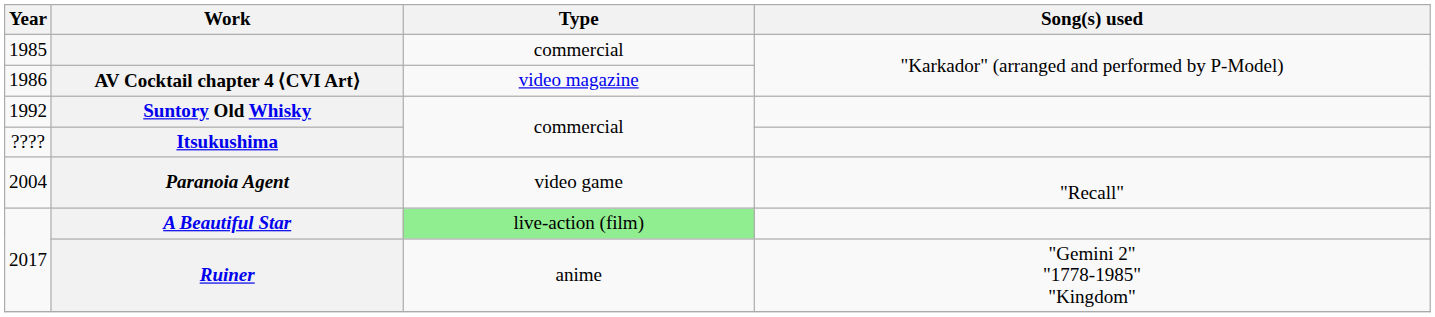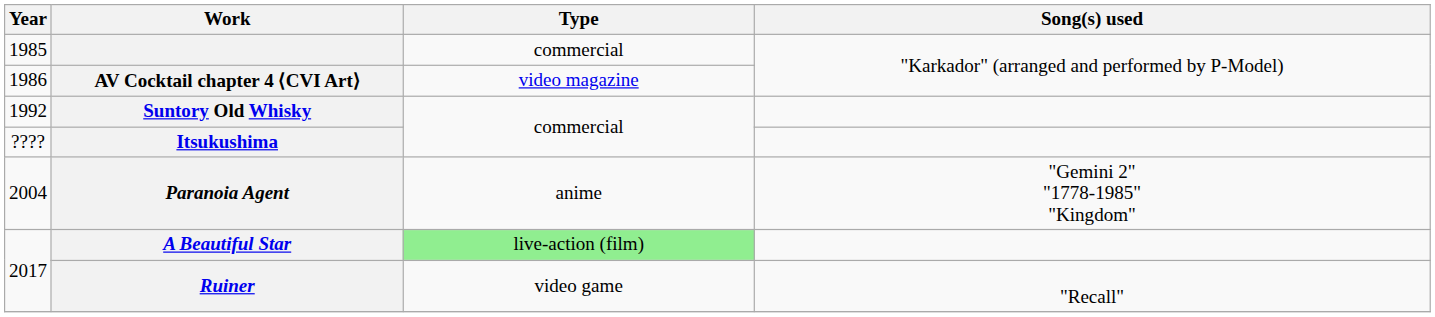 <table class="wikitable plainrowheaders" style="text-align:center;">
 <tr>
 <th scope="col" style="width:1em;">Year</th>
 <th scope="col" style="width:18em;">Work</th>
 <th scope="col" style="width:18em;">Type</th>
 <th scope="col" style="width:35em;">Song(s) used</th>
 </tr>
 <tr>
 <td>1985</td>
 <th scope="row"></th>
 <td>commercial</td>
 <td rowspan=2>"Karkador" (arranged and performed by P-Model)</td>
 </tr>
 <tr>
 <td>1986</td>
 <th scope="row">AV Cocktail chapter 4 ⟨CVI Art⟩</th>
 <td><a href='#'>video magazine</a></td>
 </tr>
 <tr>
 <td>1992</td>
 <th scope="row"><a href='#'>Suntory</a> Old <a href='#'>Whisky</a></th>
 <td rowspan=2>commercial</td>
 <td></td>
 </tr>
 <tr>
 <td>????</td>
 <th scope="row"><a href='#'>Itsukushima</a></th>
 <td></td>
 </tr>
 <tr>
 <td>2004</td>
 <th scope="row"><em>Paranoia Agent</em></th>
-<td>video game</td>
-<td><br>"Recall"</td>
+<td>anime</td>
+<td>"Gemini 2"<br>"1778-1985"<br>"Kingdom"</td>
 </tr>
 <tr>
 <td rowspan=2>2017</td>
 <th scope="row"><em><a href='#'>A Beautiful Star</a></em></th>
 <td style="background: lightgreen;">live-action (film)</td>
 <td></td>
 </tr>
 <tr>
 <th scope="row"><em><a href='#'>Ruiner</a></em></th>
-<td>anime</td>
-<td>"Gemini 2"<br>"1778-1985"<br>"Kingdom"</td>
+<td>video game</td>
+<td><br>"Recall"</td>
 </tr>
 <tr>
 </tr>
 </table>
